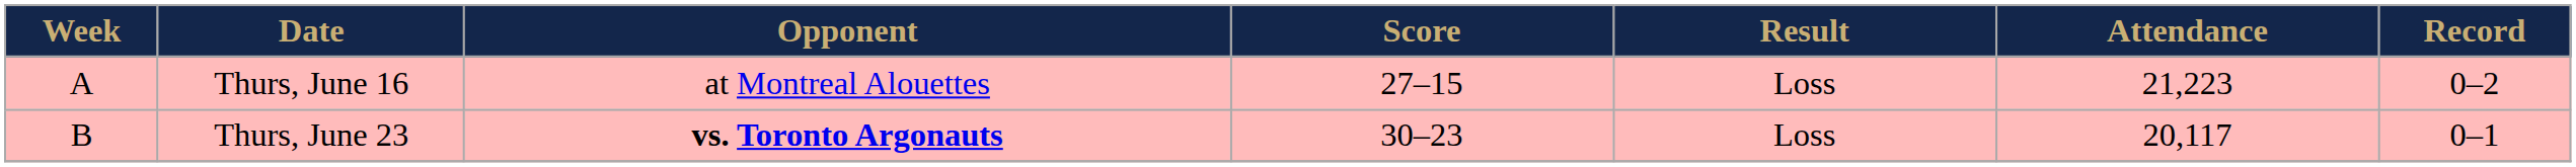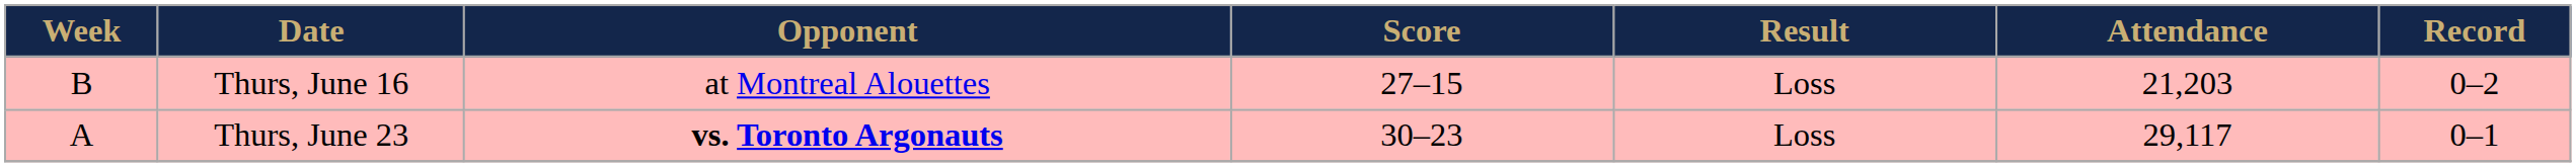 <table class="wikitable sortable">
 <tr>
 <th style="background:#13264B;color:#C9AF74;" width="4%">Week</th>
 <th style="background:#13264B;color:#C9AF74;" width="8%">Date</th>
 <th style="background:#13264B;color:#C9AF74;" width="20%">Opponent</th>
 <th style="background:#13264B;color:#C9AF74;" width="10%">Score</th>
 <th style="background:#13264B;color:#C9AF74;" width="10%">Result</th>
 <th style="background:#13264B;color:#C9AF74;" width="10%">Attendance</th>
 <th style="background:#13264B;color:#C9AF74;" width="5%">Record</th>
 </tr>
 <tr align="center" bgcolor="#ffbbbb">
-<td>A</td>
+<td>B</td>
 <td>Thurs, June 16</td>
 <td>at <a href='#'>Montreal Alouettes</a></td>
 <td>27–15</td>
 <td>Loss</td>
-<td>21,223</td>
+<td>21,203</td>
 <td>0–2</td>
 </tr>
 <tr align="center" bgcolor="#ffbbbb">
-<td>B</td>
+<td>A</td>
 <td>Thurs, June 23</td>
 <td><strong>vs. <a href='#'>Toronto Argonauts</a></strong></td>
 <td>30–23</td>
 <td>Loss</td>
-<td>20,117</td>
+<td>29,117</td>
 <td>0–1</td>
 </tr>
 <tr>
 </tr>
 </table>
